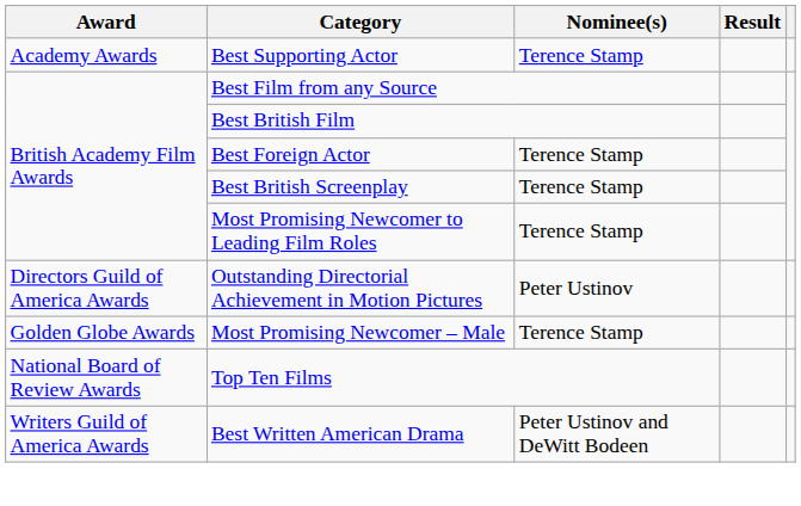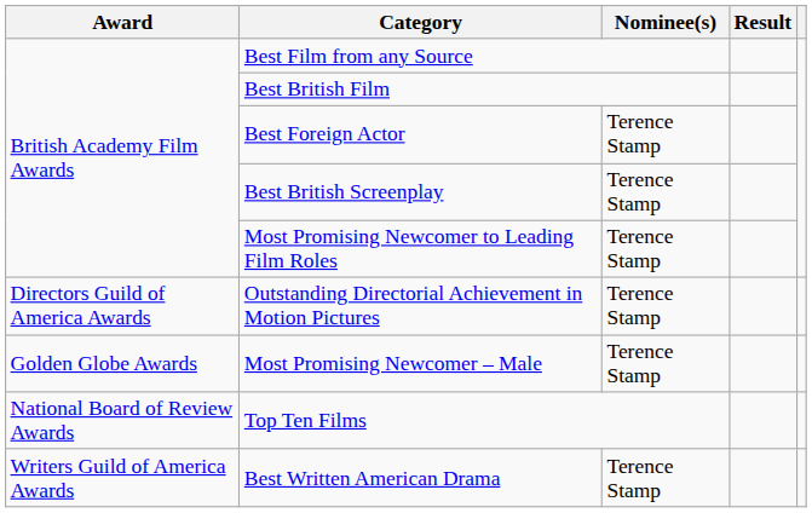 <table class="wikitable plainrowheaders">
 <tr>
 <th>Award</th>
 <th>Category</th>
 <th>Nominee(s)</th>
 <th>Result</th>
 <th></th>
-</tr>
-<tr>
-<td><a href='#'>Academy Awards</a></td>
-<td><a href='#'>Best Supporting Actor</a></td>
-<td><a href='#'>Terence Stamp</a></td>
-<td></td>
-<td style="text-align:center;"></td>
 </tr>
 <tr>
 <td rowspan="5"><a href='#'>British Academy Film Awards</a></td>
 <td colspan="2"><a href='#'>Best Film from any Source</a></td>
 <td></td>
 <td rowspan="5" style="text-align:center;"></td>
 </tr>
 <tr>
 <td colspan="2"><a href='#'>Best British Film</a></td>
 <td></td>
 </tr>
 <tr>
 <td><a href='#'>Best Foreign Actor</a></td>
 <td>Terence Stamp</td>
 <td></td>
 </tr>
 <tr>
 <td><a href='#'>Best British Screenplay</a></td>
 <td>Terence Stamp</td>
 <td></td>
 </tr>
 <tr>
 <td><a href='#'>Most Promising Newcomer to Leading Film Roles</a></td>
 <td>Terence Stamp</td>
 <td></td>
 </tr>
 <tr>
 <td><a href='#'>Directors Guild of America Awards</a></td>
 <td><a href='#'>Outstanding Directorial Achievement in Motion Pictures</a></td>
-<td>Peter Ustinov</td>
+<td>Terence Stamp</td>
 <td></td>
 <td style="text-align:center;"></td>
 </tr>
 <tr>
 <td><a href='#'>Golden Globe Awards</a></td>
 <td><a href='#'>Most Promising Newcomer – Male</a></td>
 <td>Terence Stamp</td>
 <td></td>
 <td style="text-align:center;"></td>
 </tr>
 <tr>
 <td><a href='#'>National Board of Review Awards</a></td>
 <td colspan="2"><a href='#'>Top Ten Films</a></td>
 <td></td>
 <td style="text-align:center;"></td>
 </tr>
 <tr>
 <td><a href='#'>Writers Guild of America Awards</a></td>
 <td><a href='#'>Best Written American Drama</a></td>
-<td>Peter Ustinov and DeWitt Bodeen</td>
+<td>Terence Stamp</td>
 <td></td>
 <td style="text-align:center;"></td>
 </tr>
 </table>
